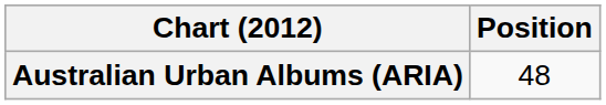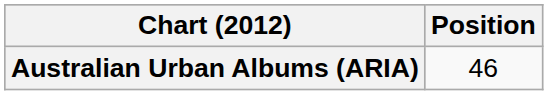 <table class="wikitable plainrowheaders" style="text-align:center">
 <tr>
 <th scope="col">Chart (2012)</th>
 <th scope="col">Position</th>
 </tr>
 <tr>
 <th scope="row">Australian Urban Albums (ARIA)</th>
-<td>48</td>
+<td>46</td>
 </tr>
 </table>
